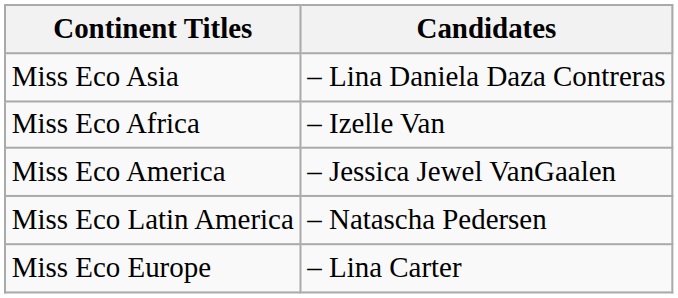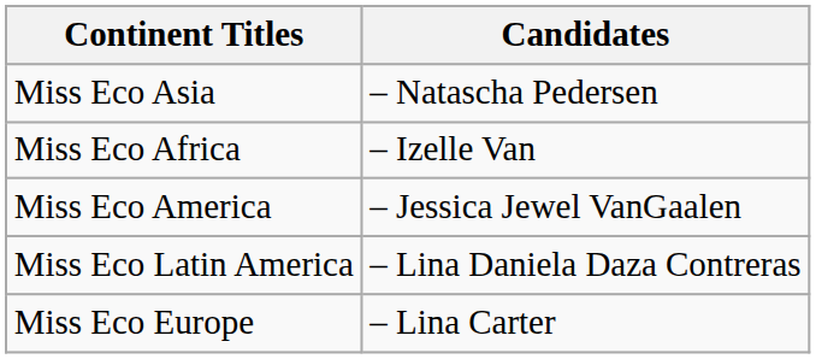 <table class="wikitable sortable" style="font-size: 90%;" border="2" cellpadding="4" background: #f9f9f9;>
 <tr bgcolor="#CCCCCC" align="center">
 <th>Continent Titles</th>
 <th>Candidates</th>
 </tr>
 <tr>
 <td>Miss Eco Asia</td>
-<td> – Lina Daniela Daza Contreras</td>
+<td> – Natascha Pedersen</td>
 </tr>
 <tr>
 <td>Miss Eco Africa</td>
 <td> – Izelle Van</td>
 </tr>
 <tr>
 <td>Miss Eco America</td>
 <td> – Jessica Jewel VanGaalen</td>
 </tr>
 <tr>
 <td>Miss Eco Latin America</td>
-<td> – Natascha Pedersen</td>
+<td> – Lina Daniela Daza Contreras</td>
 </tr>
 <tr>
 <td>Miss Eco Europe</td>
 <td> – Lina Carter</td>
 </tr>
 </table>
